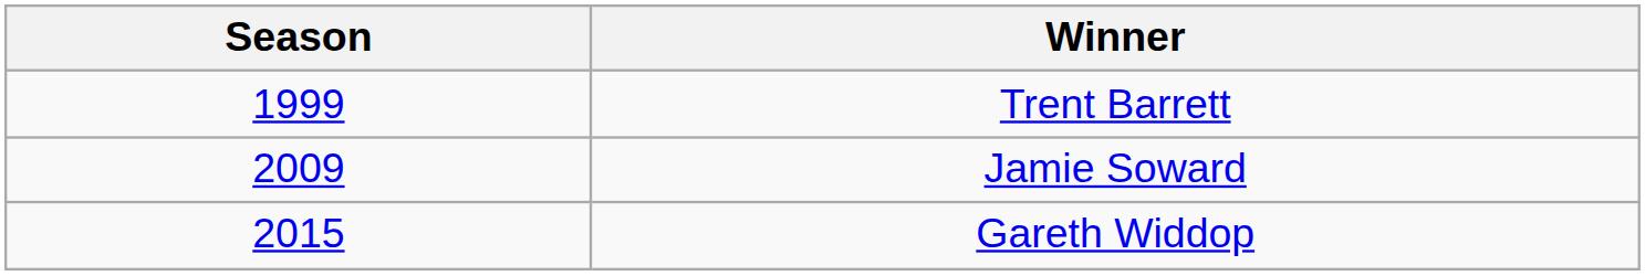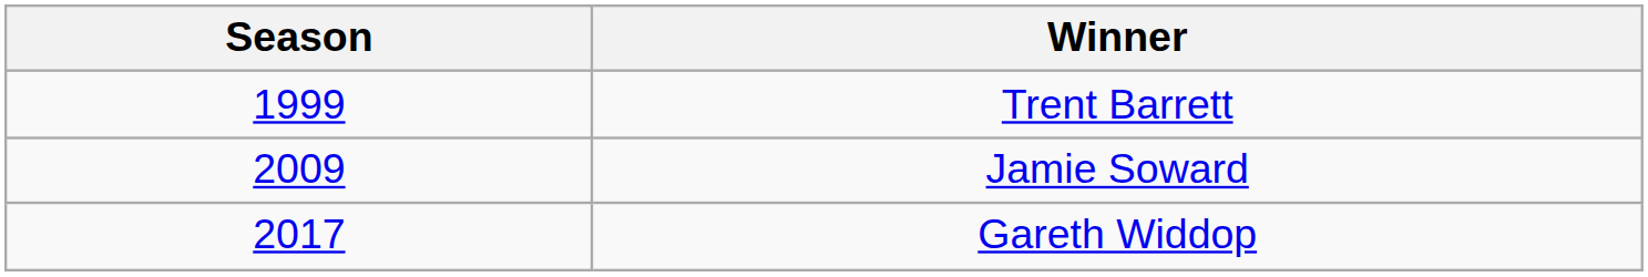 <table class="wikitable" width="50%" style="text-align: center;">
 <tr>
 <th>Season</th>
 <th>Winner</th>
 </tr>
 <tr>
 <td><a href='#'>1999</a></td>
 <td><a href='#'>Trent Barrett</a></td>
 </tr>
 <tr>
 <td><a href='#'>2009</a></td>
 <td><a href='#'>Jamie Soward</a></td>
 </tr>
 <tr>
-<td><a href='#'>2015</a></td>
+<td><a href='#'>2017</a></td>
 <td><a href='#'>Gareth Widdop</a></td>
 </tr>
 </table>
